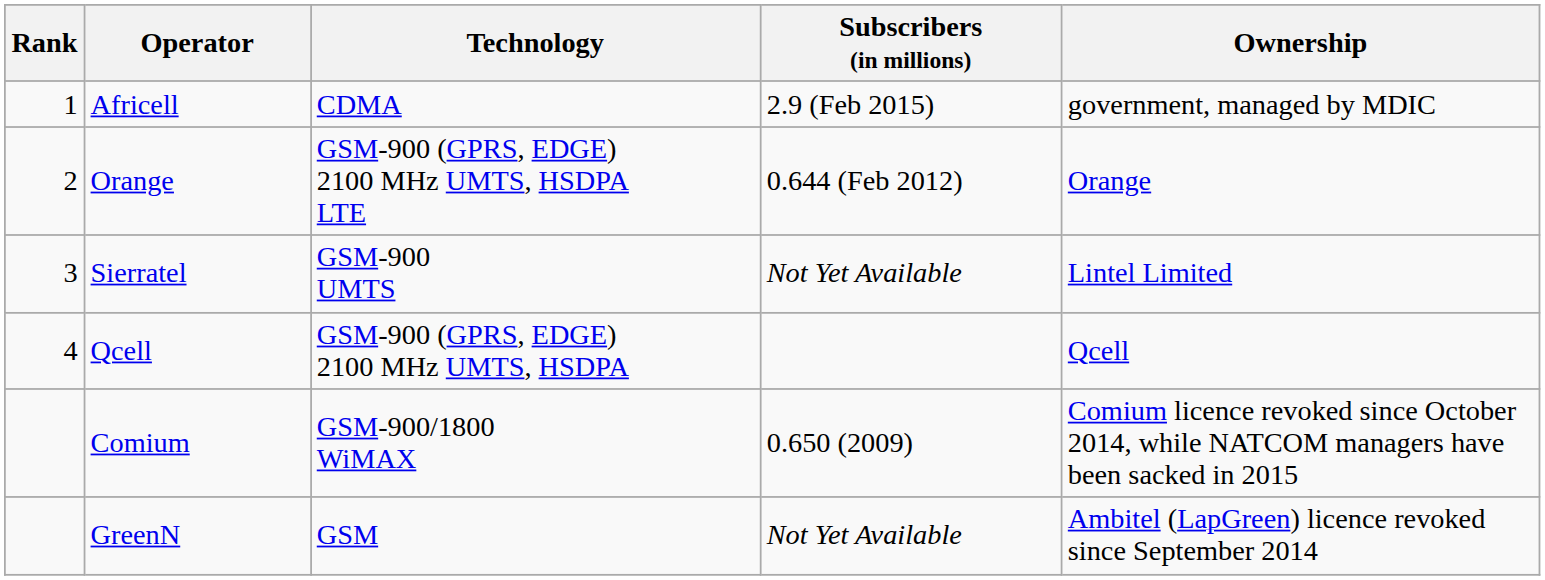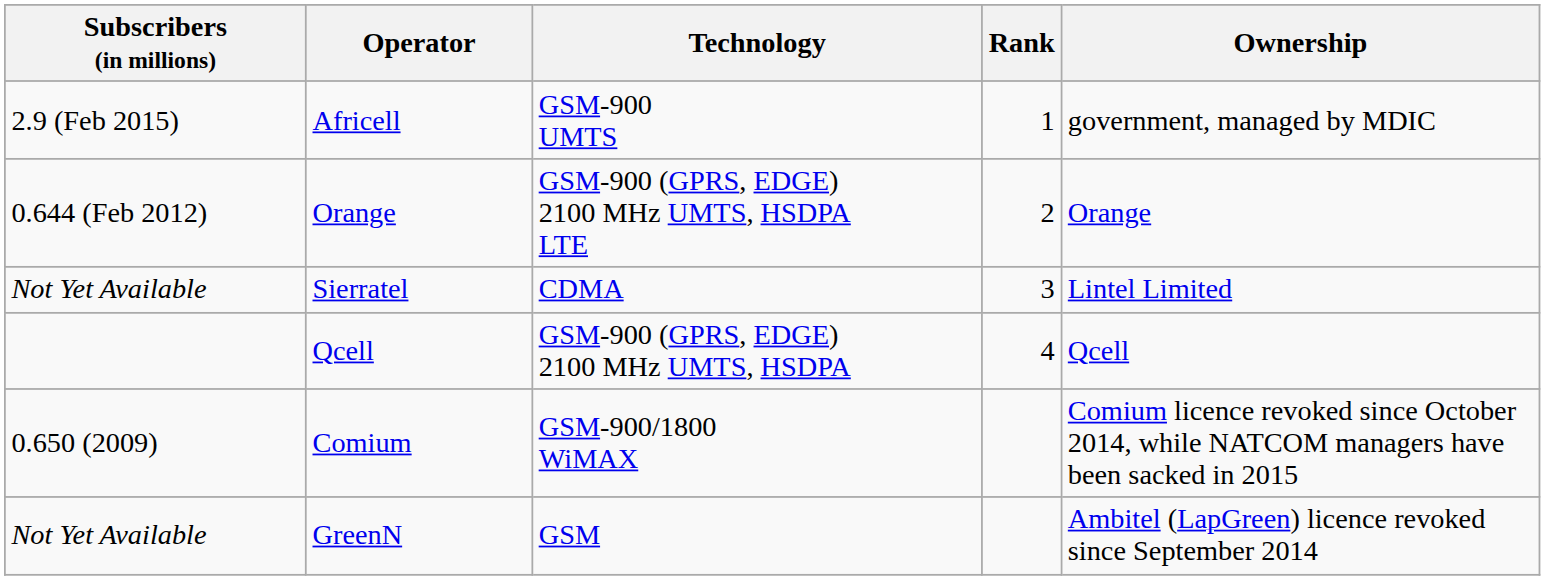 <table class="wikitable">
 <tr>
-<th style="width:3%;">Rank</th>
+<th style="width:20%;">Subscribers<br><small>(in millions)</small></th>
 <th style="width:15%;">Operator</th>
 <th style="width:30%;">Technology</th>
-<th style="width:20%;">Subscribers<br><small>(in millions)</small></th>
+<th style="width:3%;">Rank</th>
 <th style="width:32%;">Ownership</th>
 </tr>
 <tr>
+<td>2.9 (Feb 2015)</td>
+<td><a href='#'>Africell</a></td>
+<td><a href='#'>GSM</a>-900<br><a href='#'>UMTS</a></td>
 <td align=right>1</td>
-<td><a href='#'>Africell</a></td>
-<td><a href='#'>CDMA</a></td>
-<td>2.9 (Feb 2015)</td>
 <td>government, managed by MDIC</td>
 </tr>
 <tr>
-<td align=right>2</td>
+<td>0.644 (Feb 2012)</td>
 <td><a href='#'>Orange</a></td>
 <td><a href='#'>GSM</a>-900 (<a href='#'>GPRS</a>, <a href='#'>EDGE</a>)<br>2100 MHz <a href='#'>UMTS</a>, <a href='#'>HSDPA</a><br><a href='#'>LTE</a></td>
-<td>0.644 (Feb 2012)</td>
+<td align=right>2</td>
 <td><a href='#'>Orange</a></td>
 </tr>
 <tr>
+<td><em>Not Yet Available</em></td>
+<td><a href='#'>Sierratel</a></td>
+<td><a href='#'>CDMA</a></td>
 <td align=right>3</td>
-<td><a href='#'>Sierratel</a></td>
-<td><a href='#'>GSM</a>-900<br><a href='#'>UMTS</a></td>
-<td><em>Not Yet Available</em></td>
 <td><a href='#'>Lintel Limited</a></td>
 </tr>
 <tr>
-<td align=right>4</td>
+<td></td>
 <td><a href='#'>Qcell</a></td>
 <td><a href='#'>GSM</a>-900 (<a href='#'>GPRS</a>, <a href='#'>EDGE</a>)<br>2100 MHz <a href='#'>UMTS</a>, <a href='#'>HSDPA</a></td>
-<td></td>
+<td align=right>4</td>
 <td><a href='#'>Qcell</a></td>
 </tr>
 <tr>
-<td align=right></td>
+<td>0.650 (2009)</td>
 <td><a href='#'>Comium</a></td>
 <td><a href='#'>GSM</a>-900/1800<br> <a href='#'>WiMAX</a></td>
-<td>0.650 (2009)</td>
+<td align=right></td>
 <td><a href='#'>Comium</a> licence revoked since October 2014, while NATCOM managers have been sacked in 2015</td>
 </tr>
 <tr>
-<td align=right></td>
+<td><em>Not Yet Available</em></td>
 <td><a href='#'>GreenN</a></td>
 <td><a href='#'>GSM</a></td>
-<td><em>Not Yet Available</em></td>
+<td align=right></td>
 <td><a href='#'>Ambitel</a> (<a href='#'>LapGreen</a>) licence revoked since September 2014</td>
 </tr>
 </table>
